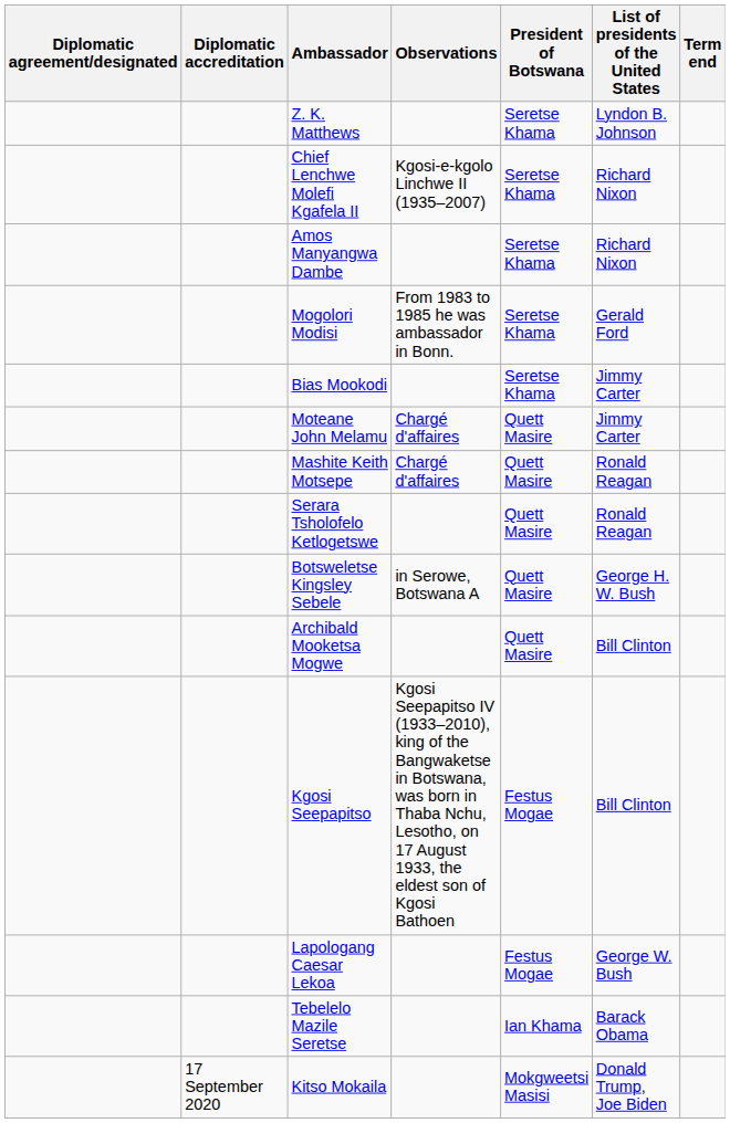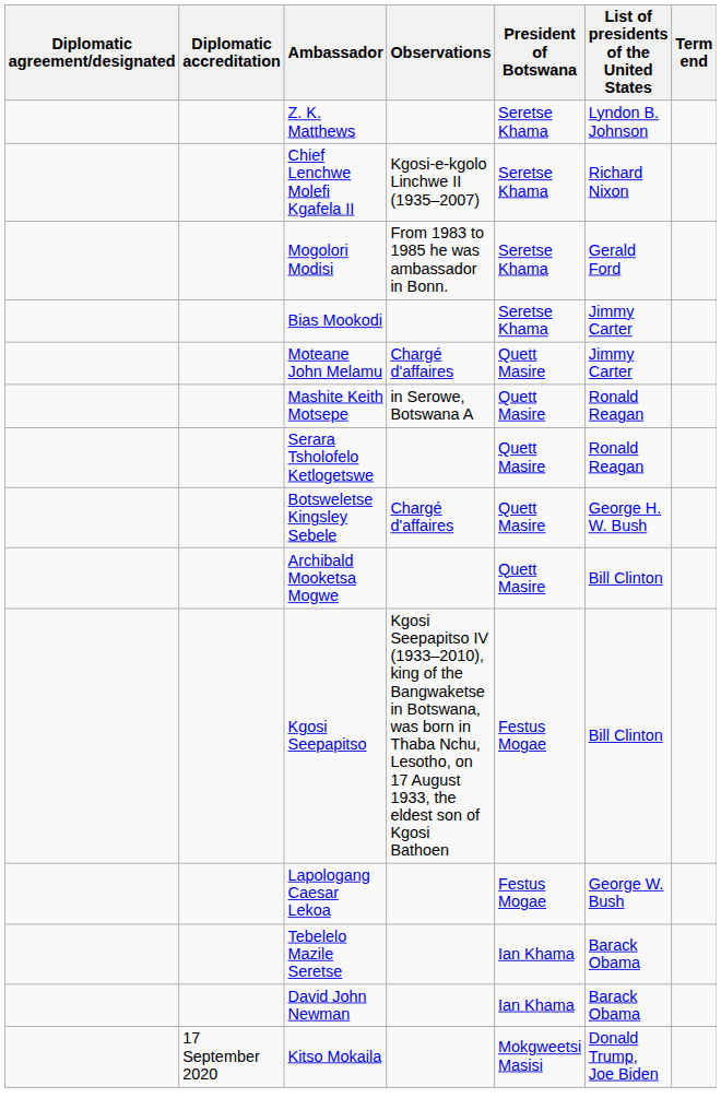 <table class="wikitable sortable">
 <tr>
 <th>Diplomatic agreement/designated</th>
 <th>Diplomatic accreditation</th>
 <th>Ambassador</th>
 <th>Observations</th>
 <th>President of Botswana</th>
 <th>List of presidents of the United States</th>
 <th>Term end</th>
 </tr>
 <tr>
 <td></td>
 <td></td>
 <td><a href='#'>Z. K. Matthews</a></td>
 <td></td>
 <td><a href='#'>Seretse Khama</a></td>
 <td><a href='#'>Lyndon B. Johnson</a></td>
 <td></td>
 </tr>
 <tr>
 <td></td>
 <td></td>
 <td><a href='#'>Chief Lenchwe Molefi Kgafela II</a></td>
 <td>Kgosi-e-kgolo Linchwe II (1935–2007)</td>
-<td><a href='#'>Seretse Khama</a></td>
-<td><a href='#'>Richard Nixon</a></td>
-<td></td>
-</tr>
-<tr>
-<td></td>
-<td></td>
-<td><a href='#'>Amos Manyangwa Dambe</a></td>
-<td></td>
 <td><a href='#'>Seretse Khama</a></td>
 <td><a href='#'>Richard Nixon</a></td>
 <td></td>
 </tr>
 <tr>
 <td></td>
 <td></td>
 <td><a href='#'>Mogolori Modisi</a></td>
 <td>From 1983 to 1985 he was ambassador in Bonn.</td>
 <td><a href='#'>Seretse Khama</a></td>
 <td><a href='#'>Gerald Ford</a></td>
 <td></td>
 </tr>
 <tr>
 <td></td>
 <td></td>
 <td><a href='#'>Bias Mookodi</a></td>
 <td></td>
 <td><a href='#'>Seretse Khama</a></td>
 <td><a href='#'>Jimmy Carter</a></td>
 <td></td>
 </tr>
 <tr>
 <td></td>
 <td></td>
 <td><a href='#'>Moteane John Melamu</a></td>
 <td><a href='#'>Chargé d'affaires</a></td>
 <td><a href='#'>Quett Masire</a></td>
 <td><a href='#'>Jimmy Carter</a></td>
 <td></td>
 </tr>
 <tr>
 <td></td>
 <td></td>
 <td><a href='#'>Mashite Keith Motsepe</a></td>
-<td><a href='#'>Chargé d'affaires</a></td>
+<td> in Serowe, Botswana A</td>
 <td><a href='#'>Quett Masire</a></td>
 <td><a href='#'>Ronald Reagan</a></td>
 <td></td>
 </tr>
 <tr>
 <td></td>
 <td></td>
 <td><a href='#'>Serara Tsholofelo Ketlogetswe</a></td>
 <td></td>
 <td><a href='#'>Quett Masire</a></td>
 <td><a href='#'>Ronald Reagan</a></td>
 <td></td>
 </tr>
 <tr>
 <td></td>
 <td></td>
 <td><a href='#'>Botsweletse Kingsley Sebele</a></td>
-<td> in Serowe, Botswana A</td>
+<td><a href='#'>Chargé d'affaires</a></td>
 <td><a href='#'>Quett Masire</a></td>
 <td><a href='#'>George H. W. Bush</a></td>
 <td></td>
 </tr>
 <tr>
 <td></td>
 <td></td>
 <td><a href='#'>Archibald Mooketsa Mogwe</a></td>
 <td></td>
 <td><a href='#'>Quett Masire</a></td>
 <td><a href='#'>Bill Clinton</a></td>
 <td></td>
 </tr>
 <tr>
 <td></td>
 <td></td>
 <td><a href='#'>Kgosi Seepapitso</a></td>
 <td>Kgosi Seepapitso IV (1933–2010), king of the Bangwaketse in Botswana, was born in Thaba Nchu, Lesotho, on 17 August 1933, the eldest son of Kgosi Bathoen</td>
 <td><a href='#'>Festus Mogae</a></td>
 <td><a href='#'>Bill Clinton</a></td>
 <td></td>
 </tr>
 <tr>
 <td></td>
 <td></td>
 <td><a href='#'>Lapologang Caesar Lekoa</a></td>
 <td></td>
 <td><a href='#'>Festus Mogae</a></td>
 <td><a href='#'>George W. Bush</a></td>
 <td></td>
 </tr>
 <tr>
 <td></td>
 <td></td>
 <td><a href='#'>Tebelelo Mazile Seretse</a></td>
 <td></td>
 <td><a href='#'>Ian Khama</a></td>
 <td><a href='#'>Barack Obama</a></td>
 <td></td>
 </tr>
 <tr>
 <td></td>
+<td></td>
+<td><a href='#'>David John Newman</a></td>
+<td></td>
+<td><a href='#'>Ian Khama</a></td>
+<td><a href='#'>Barack Obama</a></td>
+<td></td>
+</tr>
+<tr>
+<td></td>
 <td>17 September 2020</td>
 <td><a href='#'>Kitso Mokaila</a></td>
 <td></td>
 <td><a href='#'>Mokgweetsi Masisi</a></td>
 <td><a href='#'>Donald Trump</a>,<br><a href='#'>Joe Biden</a></td>
 <td></td>
 </tr>
 </table>
